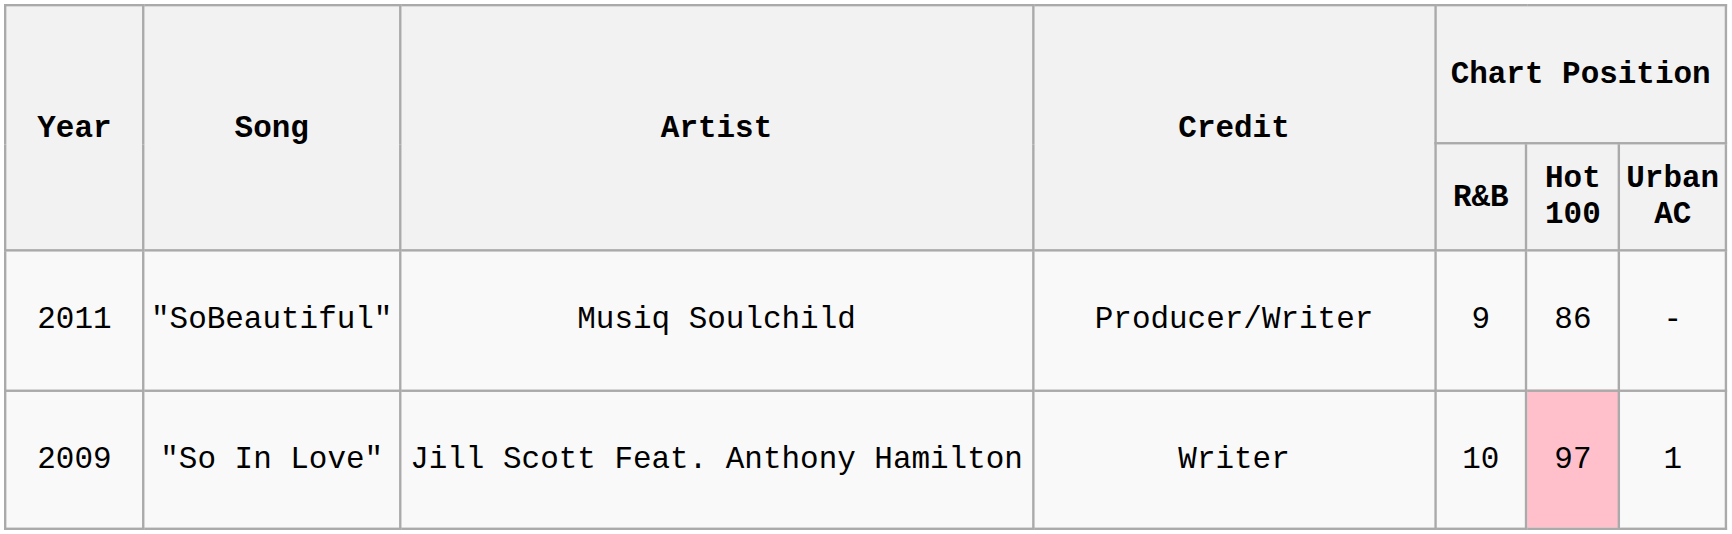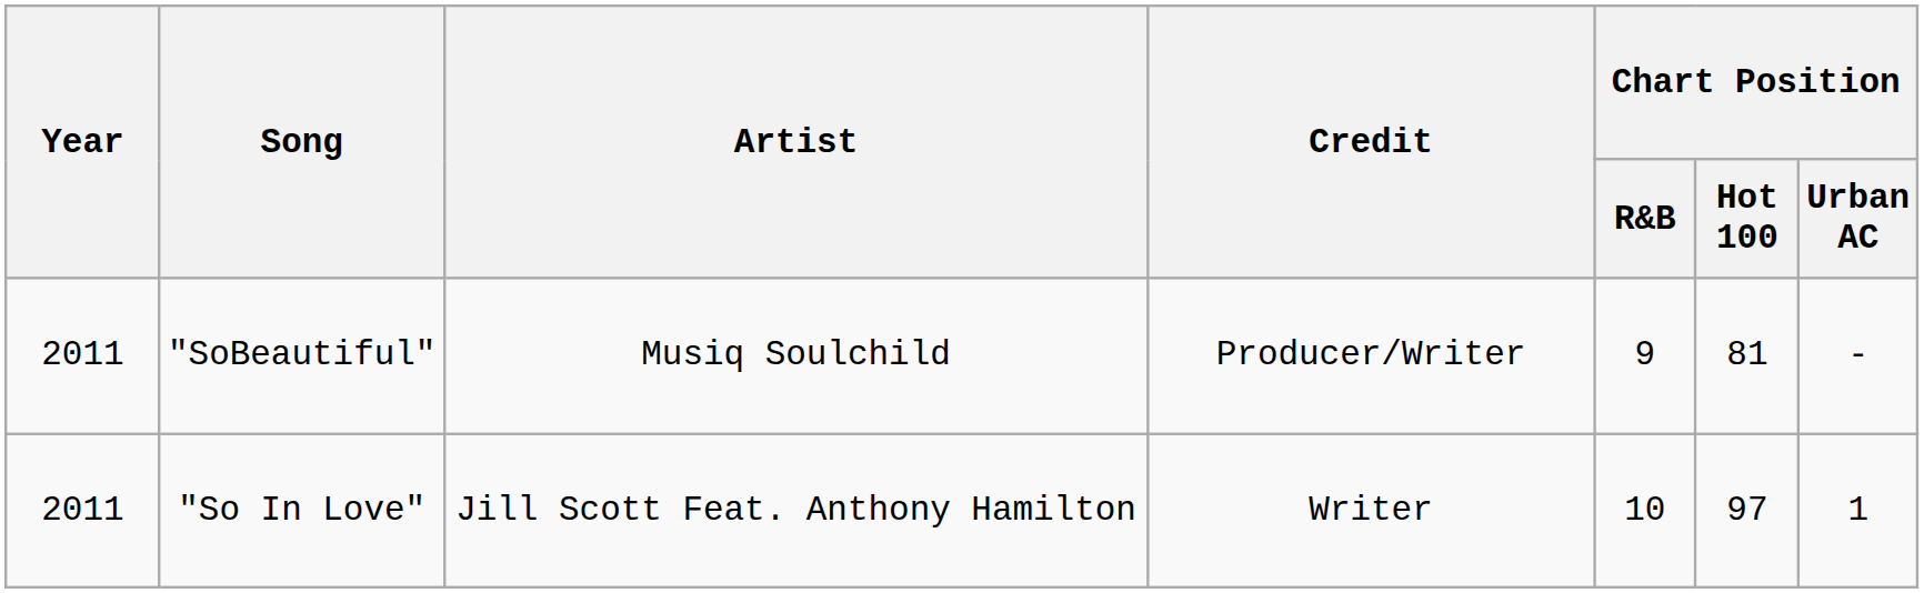 <table class="wikitable" style="text-align:center;">
 <tr>
 <th scope="col" rowspan="2" style="width:4em;">Year</th>
 <th scope="col" rowspan="2">Song</th>
 <th scope="col" rowspan="2" style="width:20em;">Artist</th>
 <th scope="col" rowspan="2" style="width:12.5em;">Credit</th>
 <th scope="col" colspan="3" style="height:4em;width:3em;">Chart Position</th>
 </tr>
 <tr>
 <th style="height:3em;width:2.5em;">R&B</th>
 <th style="height:3em;width:2.5em;">Hot 100</th>
 <th style="height:3em;width:2.5em;">Urban AC</th>
 </tr>
 <tr>
 <td style="height:4em;">2011</td>
 <td>"SoBeautiful"</td>
 <td>Musiq Soulchild</td>
 <td>Producer/Writer</td>
 <td>9</td>
-<td>86</td>
+<td>81</td>
 <td>-</td>
 </tr>
 <tr>
-<td style="height:4em;">2009</td>
+<td style="height:4em;">2011</td>
 <td>"So In Love"</td>
 <td>Jill Scott Feat. Anthony Hamilton</td>
 <td>Writer</td>
 <td>10</td>
-<td style="background: pink;">97</td>
+<td>97</td>
 <td>1</td>
 </tr>
 </table>
